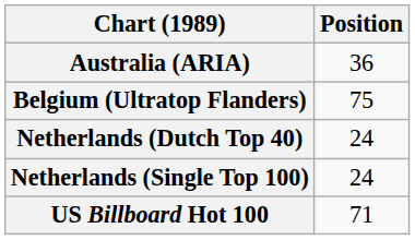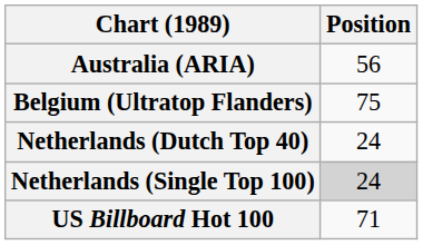 <table class="wikitable sortable plainrowheaders" style="text-align:center">
 <tr>
 <th>Chart (1989)</th>
 <th>Position</th>
 </tr>
 <tr>
 <th scope="row">Australia (ARIA)</th>
-<td>36</td>
+<td>56</td>
 </tr>
 <tr>
 <th scope="row">Belgium (Ultratop Flanders)</th>
 <td>75</td>
 </tr>
 <tr>
 <th scope="row">Netherlands (Dutch Top 40)</th>
 <td>24</td>
 </tr>
 <tr>
 <th scope="row">Netherlands (Single Top 100)</th>
-<td>24</td>
+<td style="background: lightgrey;">24</td>
 </tr>
 <tr>
 <th scope="row">US <em>Billboard</em> Hot 100</th>
 <td>71</td>
 </tr>
 </table>
